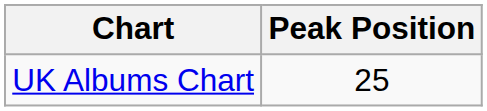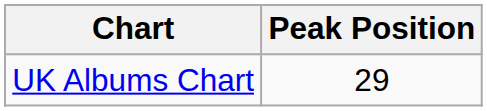 <table class="wikitable sortable">
 <tr>
 <th align="left">Chart</th>
 <th style="text-align:center;">Peak Position</th>
 </tr>
 <tr>
 <td align="left"><a href='#'>UK Albums Chart</a></td>
-<td style="text-align:center;">25</td>
+<td style="text-align:center;">29</td>
 </tr>
 </table>
